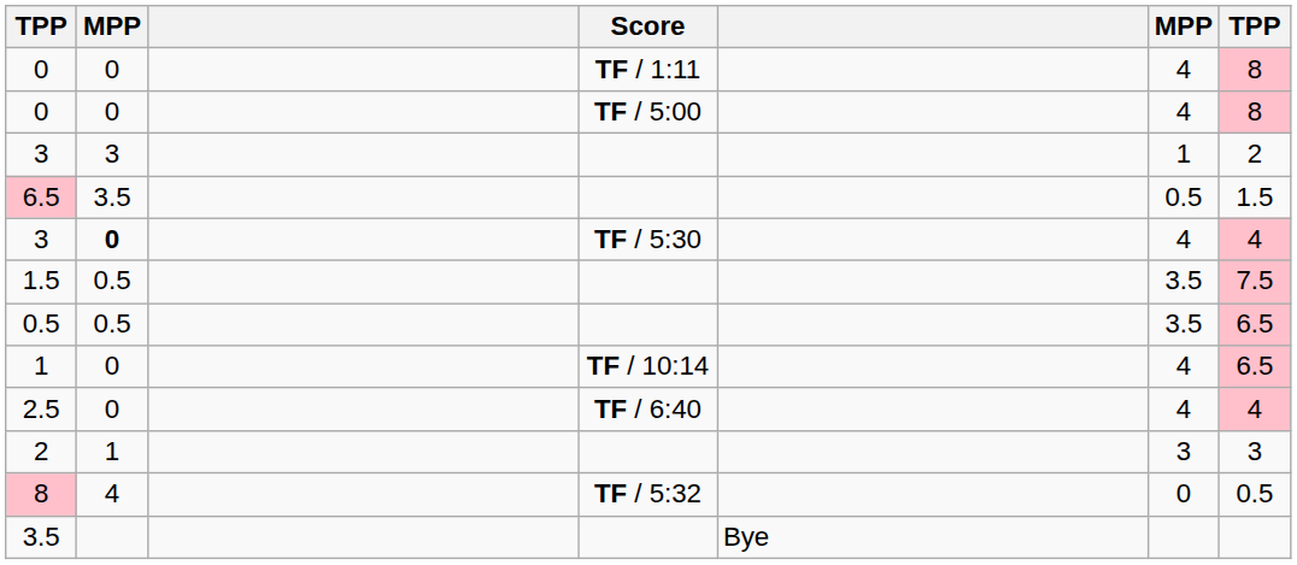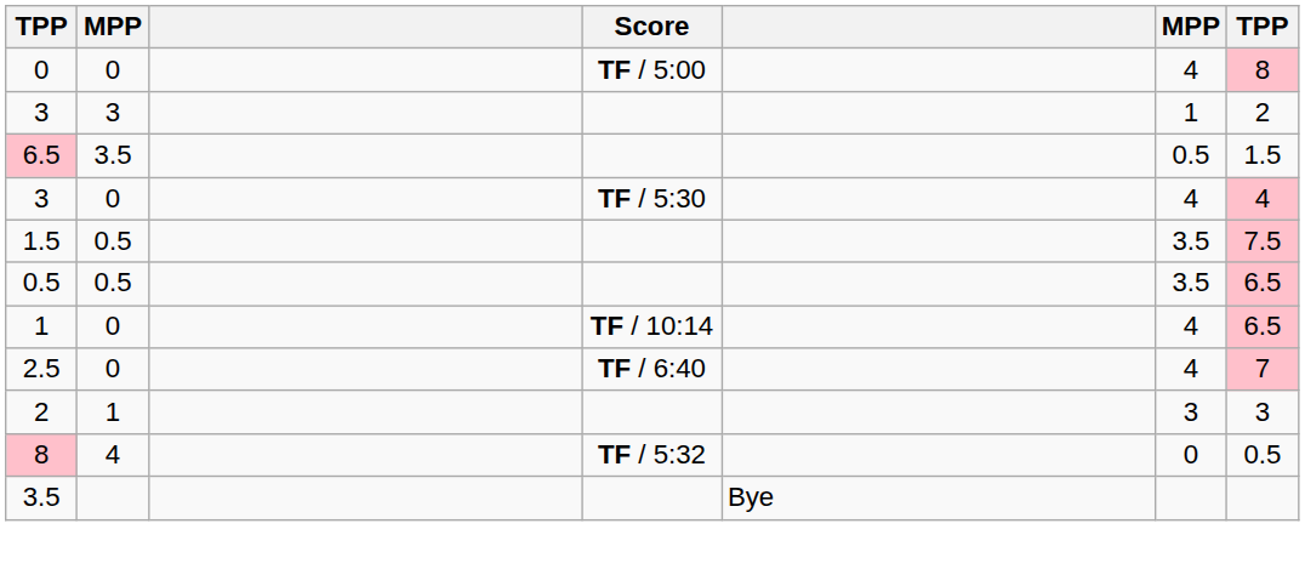 <table class="wikitable" style="text-align: center;" |>
 <tr>
 <th width="35">TPP</th>
 <th width="35">MPP</th>
 <th width="250"></th>
 <th width="75">Score</th>
 <th width="250"></th>
 <th width="35">MPP</th>
 <th width="35">TPP</th>
-</tr>
-<tr>
-<td>0</td>
-<td>0</td>
-<td style="text-align:left;"><strong></strong></td>
-<td><strong>TF</strong> / 1:11</td>
-<td style="text-align:left;"></td>
-<td>4</td>
-<td bgcolor=pink>8</td>
 </tr>
 <tr>
 <td>0</td>
 <td>0</td>
 <td style="text-align:left;"><strong></strong></td>
 <td><strong>TF</strong> / 5:00</td>
 <td style="text-align:left;"></td>
 <td>4</td>
 <td bgcolor=pink>8</td>
 </tr>
 <tr>
 <td>3</td>
 <td>3</td>
 <td style="text-align:left;"></td>
 <td></td>
 <td style="text-align:left;"><strong></strong></td>
 <td>1</td>
 <td>2</td>
 </tr>
 <tr>
 <td bgcolor=pink>6.5</td>
 <td>3.5</td>
 <td style="text-align:left;"></td>
 <td></td>
 <td style="text-align:left;"><strong></strong></td>
 <td>0.5</td>
 <td>1.5</td>
 </tr>
 <tr>
 <td>3</td>
-<td><strong>0</strong></td>
+<td>0</td>
 <td style="text-align:left;"><strong></strong></td>
 <td><strong>TF</strong> / 5:30</td>
 <td style="text-align:left;"></td>
 <td>4</td>
 <td bgcolor=pink>4</td>
 </tr>
 <tr>
 <td>1.5</td>
 <td>0.5</td>
 <td style="text-align:left;"><strong></strong></td>
 <td></td>
 <td style="text-align:left;"></td>
 <td>3.5</td>
 <td bgcolor=pink>7.5</td>
 </tr>
 <tr>
 <td>0.5</td>
 <td>0.5</td>
 <td style="text-align:left;"><strong></strong></td>
 <td></td>
 <td style="text-align:left;"></td>
 <td>3.5</td>
 <td bgcolor=pink>6.5</td>
 </tr>
 <tr>
 <td>1</td>
 <td>0</td>
 <td style="text-align:left;"><strong></strong></td>
 <td><strong>TF</strong> / 10:14</td>
 <td style="text-align:left;"></td>
 <td>4</td>
 <td bgcolor=pink>6.5</td>
 </tr>
 <tr>
 <td>2.5</td>
 <td>0</td>
 <td style="text-align:left;"><strong></strong></td>
 <td><strong>TF</strong> / 6:40</td>
 <td style="text-align:left;"></td>
 <td>4</td>
-<td bgcolor=pink>4</td>
+<td bgcolor=pink>7</td>
 </tr>
 <tr>
 <td>2</td>
 <td>1</td>
 <td style="text-align:left;"><strong></strong></td>
 <td></td>
 <td style="text-align:left;"></td>
 <td>3</td>
 <td>3</td>
 </tr>
 <tr>
 <td bgcolor=pink>8</td>
 <td>4</td>
 <td style="text-align:left;"></td>
 <td><strong>TF</strong> / 5:32</td>
 <td style="text-align:left;"><strong></strong></td>
 <td>0</td>
 <td>0.5</td>
 </tr>
 <tr>
 <td>3.5</td>
 <td></td>
 <td style="text-align:left;"><strong></strong></td>
 <td></td>
 <td style="text-align:left;">Bye</td>
 <td></td>
 <td></td>
 </tr>
 </table>
